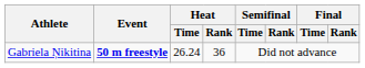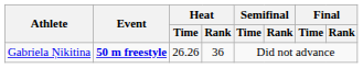 <table class=wikitable style="font-size:90%">
 <tr>
 <th rowspan="2">Athlete</th>
 <th rowspan="2">Event</th>
 <th colspan="2">Heat</th>
 <th colspan="2">Semifinal</th>
 <th colspan="2">Final</th>
 </tr>
 <tr style="font-size:95%">
 <th>Time</th>
 <th>Rank</th>
 <th>Time</th>
 <th>Rank</th>
 <th>Time</th>
 <th>Rank</th>
 </tr>
 <tr align=center>
 <td align=left><a href='#'>Gabriela Ņikitina</a></td>
 <td align=left><strong><a href='#'>50 m freestyle</a></strong></td>
-<td>26.24</td>
+<td>26.26</td>
 <td>36</td>
 <td colspan=4>Did not advance</td>
 </tr>
 </table>
